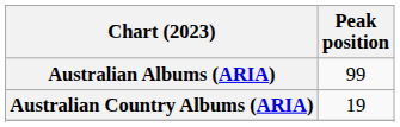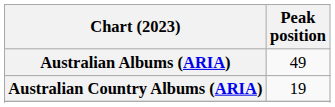 <table class="wikitable sortable plainrowheaders" style="text-align:center">
 <tr>
 <th scope="col">Chart (2023)</th>
 <th scope="col">Peak<br>position</th>
 </tr>
 <tr>
 <th scope="row">Australian Albums (<a href='#'>ARIA</a>)</th>
-<td>99</td>
+<td>49</td>
 </tr>
 <tr>
 <th scope="row">Australian Country Albums (<a href='#'>ARIA</a>)</th>
 <td>19</td>
 </tr>
 <tr>
 </tr>
 <tr>
 </tr>
 <tr>
 </tr>
 <tr>
 </tr>
 <tr>
 </tr>
 <tr>
 </tr>
 </table>
